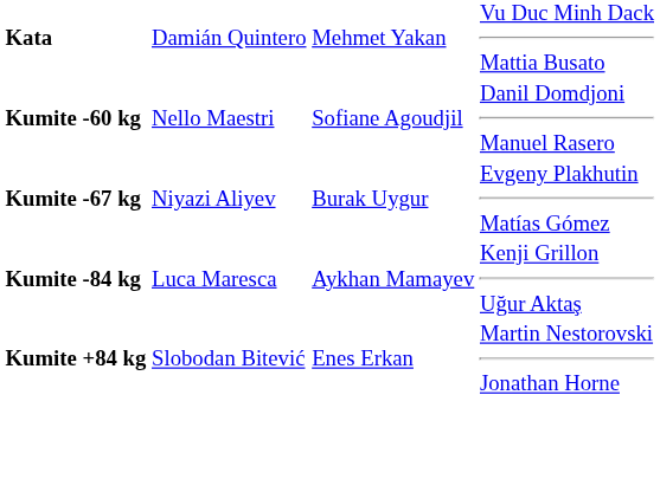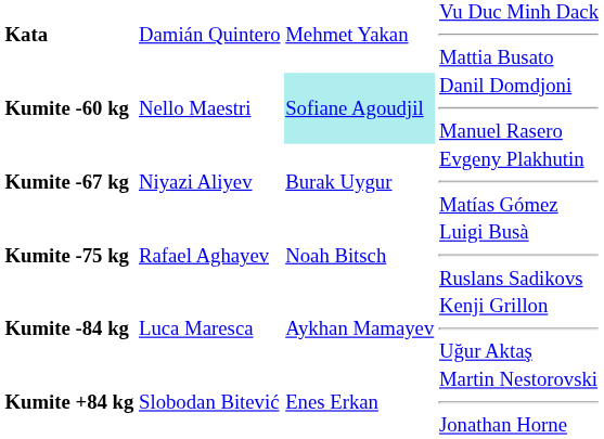 <table>
 <tr>
 <td><strong>Kata</strong></td>
 <td> <a href='#'>Damián Quintero</a></td>
 <td> <a href='#'>Mehmet Yakan</a></td>
 <td> <a href='#'>Vu Duc Minh Dack</a><hr> <a href='#'>Mattia Busato</a></td>
 </tr>
 <tr>
 <td><strong>Kumite -60 kg</strong></td>
 <td> <a href='#'>Nello Maestri</a></td>
-<td> <a href='#'>Sofiane Agoudjil</a></td>
+<td style="background: paleturquoise;"> <a href='#'>Sofiane Agoudjil</a></td>
 <td> <a href='#'>Danil Domdjoni</a><hr> <a href='#'>Manuel Rasero</a></td>
 </tr>
 <tr>
 <td><strong>Kumite -67 kg</strong></td>
 <td> <a href='#'>Niyazi Aliyev</a></td>
 <td> <a href='#'>Burak Uygur</a></td>
 <td> <a href='#'>Evgeny Plakhutin</a><hr> <a href='#'>Matías Gómez</a></td>
+</tr>
+<tr>
+<td><strong>Kumite -75 kg</strong></td>
+<td> <a href='#'>Rafael Aghayev</a></td>
+<td> <a href='#'>Noah Bitsch</a></td>
+<td> <a href='#'>Luigi Busà</a><hr> <a href='#'>Ruslans Sadikovs</a></td>
 </tr>
 <tr>
 <td><strong>Kumite -84 kg</strong></td>
 <td> <a href='#'>Luca Maresca</a></td>
 <td> <a href='#'>Aykhan Mamayev</a></td>
 <td> <a href='#'>Kenji Grillon</a><hr> <a href='#'>Uğur Aktaş</a></td>
 </tr>
 <tr>
 <td><strong>Kumite +84 kg</strong></td>
 <td> <a href='#'>Slobodan Bitević</a></td>
 <td> <a href='#'>Enes Erkan</a></td>
 <td> <a href='#'>Martin Nestorovski</a><hr> <a href='#'>Jonathan Horne</a></td>
 </tr>
 </table>
